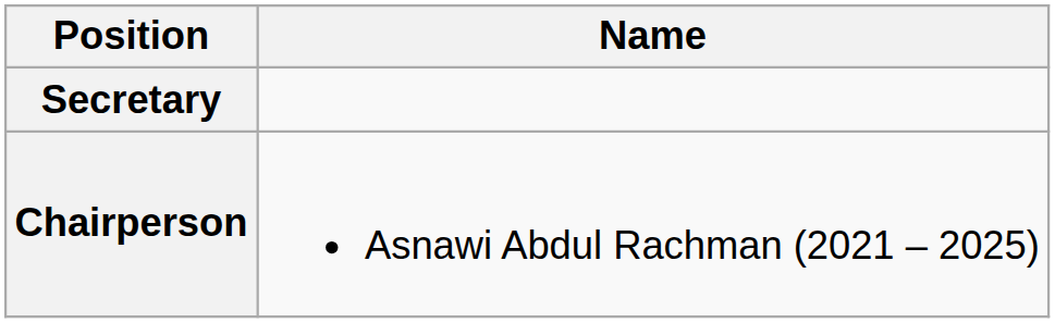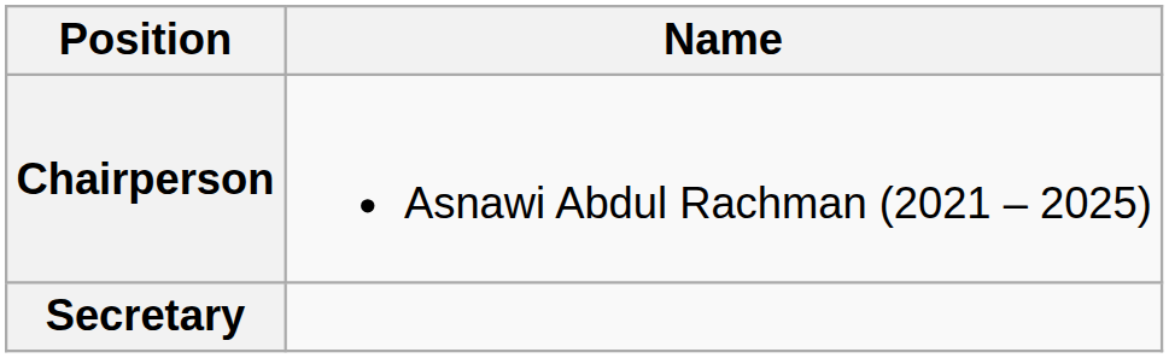 <table class="wikitable">
 <tr style="background:#EFEFEF">
 <th>Position</th>
 <th>Name</th>
 </tr>
 <tr>
+<th>Chairperson</th>
+<td><br><ul><li>Asnawi Abdul Rachman (2021 – 2025)</li></ul></td>
+</tr>
+<tr>
 <th>Secretary</th>
 <td></td>
 </tr>
-<tr>
-<th>Chairperson</th>
-<td><br><ul><li>Asnawi Abdul Rachman (2021 – 2025)</li></ul></td>
-</tr>
 </table>
